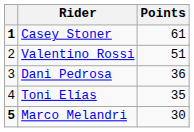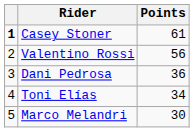 <table class="wikitable" style="font-size: 95%;">
 <tr>
 <th></th>
 <th>Rider</th>
 <th>Points</th>
 </tr>
 <tr>
 <td align=center><strong>1</strong></td>
 <td> <a href='#'>Casey Stoner</a></td>
 <td align=right>61</td>
 </tr>
 <tr>
 <td align=center>2</td>
 <td> <a href='#'>Valentino Rossi</a></td>
-<td align=right>51</td>
+<td align=right>56</td>
 </tr>
 <tr>
 <td align=center>3</td>
 <td> <a href='#'>Dani Pedrosa</a></td>
 <td align=right>36</td>
 </tr>
 <tr>
 <td align=center>4</td>
 <td> <a href='#'>Toni Elías</a></td>
-<td align=right>35</td>
+<td align=right>34</td>
 </tr>
 <tr>
-<td align=center><strong>5</strong></td>
+<td align=center>5</td>
 <td> <a href='#'>Marco Melandri</a></td>
 <td align=right>30</td>
 </tr>
 </table>
